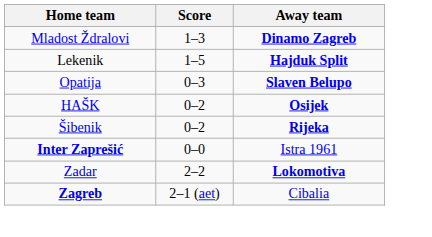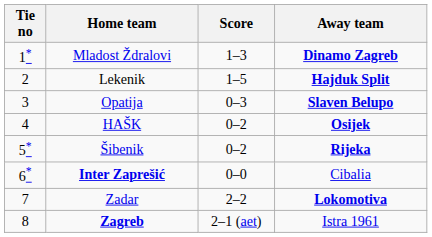 <table class="wikitable" style="text-align: center">
 <tr>
+<th width=40>Tie no</th>
 <th width=165>Home team</th>
 <th width=80>Score</th>
 <th width=165>Away team</th>
 </tr>
 <tr>
+<td>1<a href='#'><sup>*</sup></a></td>
 <td><a href='#'>Mladost Ždralovi</a></td>
 <td>1–3</td>
 <td><strong><a href='#'>Dinamo Zagreb</a></strong></td>
 </tr>
 <tr>
+<td>2</td>
 <td>Lekenik</td>
 <td>1–5</td>
 <td><strong><a href='#'>Hajduk Split</a></strong></td>
 </tr>
 <tr>
+<td>3</td>
 <td><a href='#'>Opatija</a></td>
 <td>0–3</td>
 <td><strong><a href='#'>Slaven Belupo</a></strong></td>
 </tr>
 <tr>
+<td>4</td>
 <td><a href='#'>HAŠK</a></td>
 <td>0–2</td>
 <td><strong><a href='#'>Osijek</a></strong></td>
 </tr>
 <tr>
+<td>5<a href='#'><sup>*</sup></a></td>
 <td><a href='#'>Šibenik</a></td>
 <td>0–2</td>
 <td><strong><a href='#'>Rijeka</a></strong></td>
 </tr>
 <tr>
+<td>6<a href='#'><sup>*</sup></a></td>
 <td><strong><a href='#'>Inter Zaprešić</a></strong></td>
 <td>0–0 </td>
-<td><a href='#'>Istra 1961</a></td>
+<td><a href='#'>Cibalia</a></td>
 </tr>
 <tr>
+<td>7</td>
 <td><a href='#'>Zadar</a></td>
 <td>2–2 </td>
 <td><strong><a href='#'>Lokomotiva</a></strong></td>
 </tr>
 <tr>
+<td>8</td>
 <td><strong><a href='#'>Zagreb</a></strong></td>
 <td>2–1 (<a href='#'>aet</a>)</td>
-<td><a href='#'>Cibalia</a></td>
+<td><a href='#'>Istra 1961</a></td>
 </tr>
 </table>
